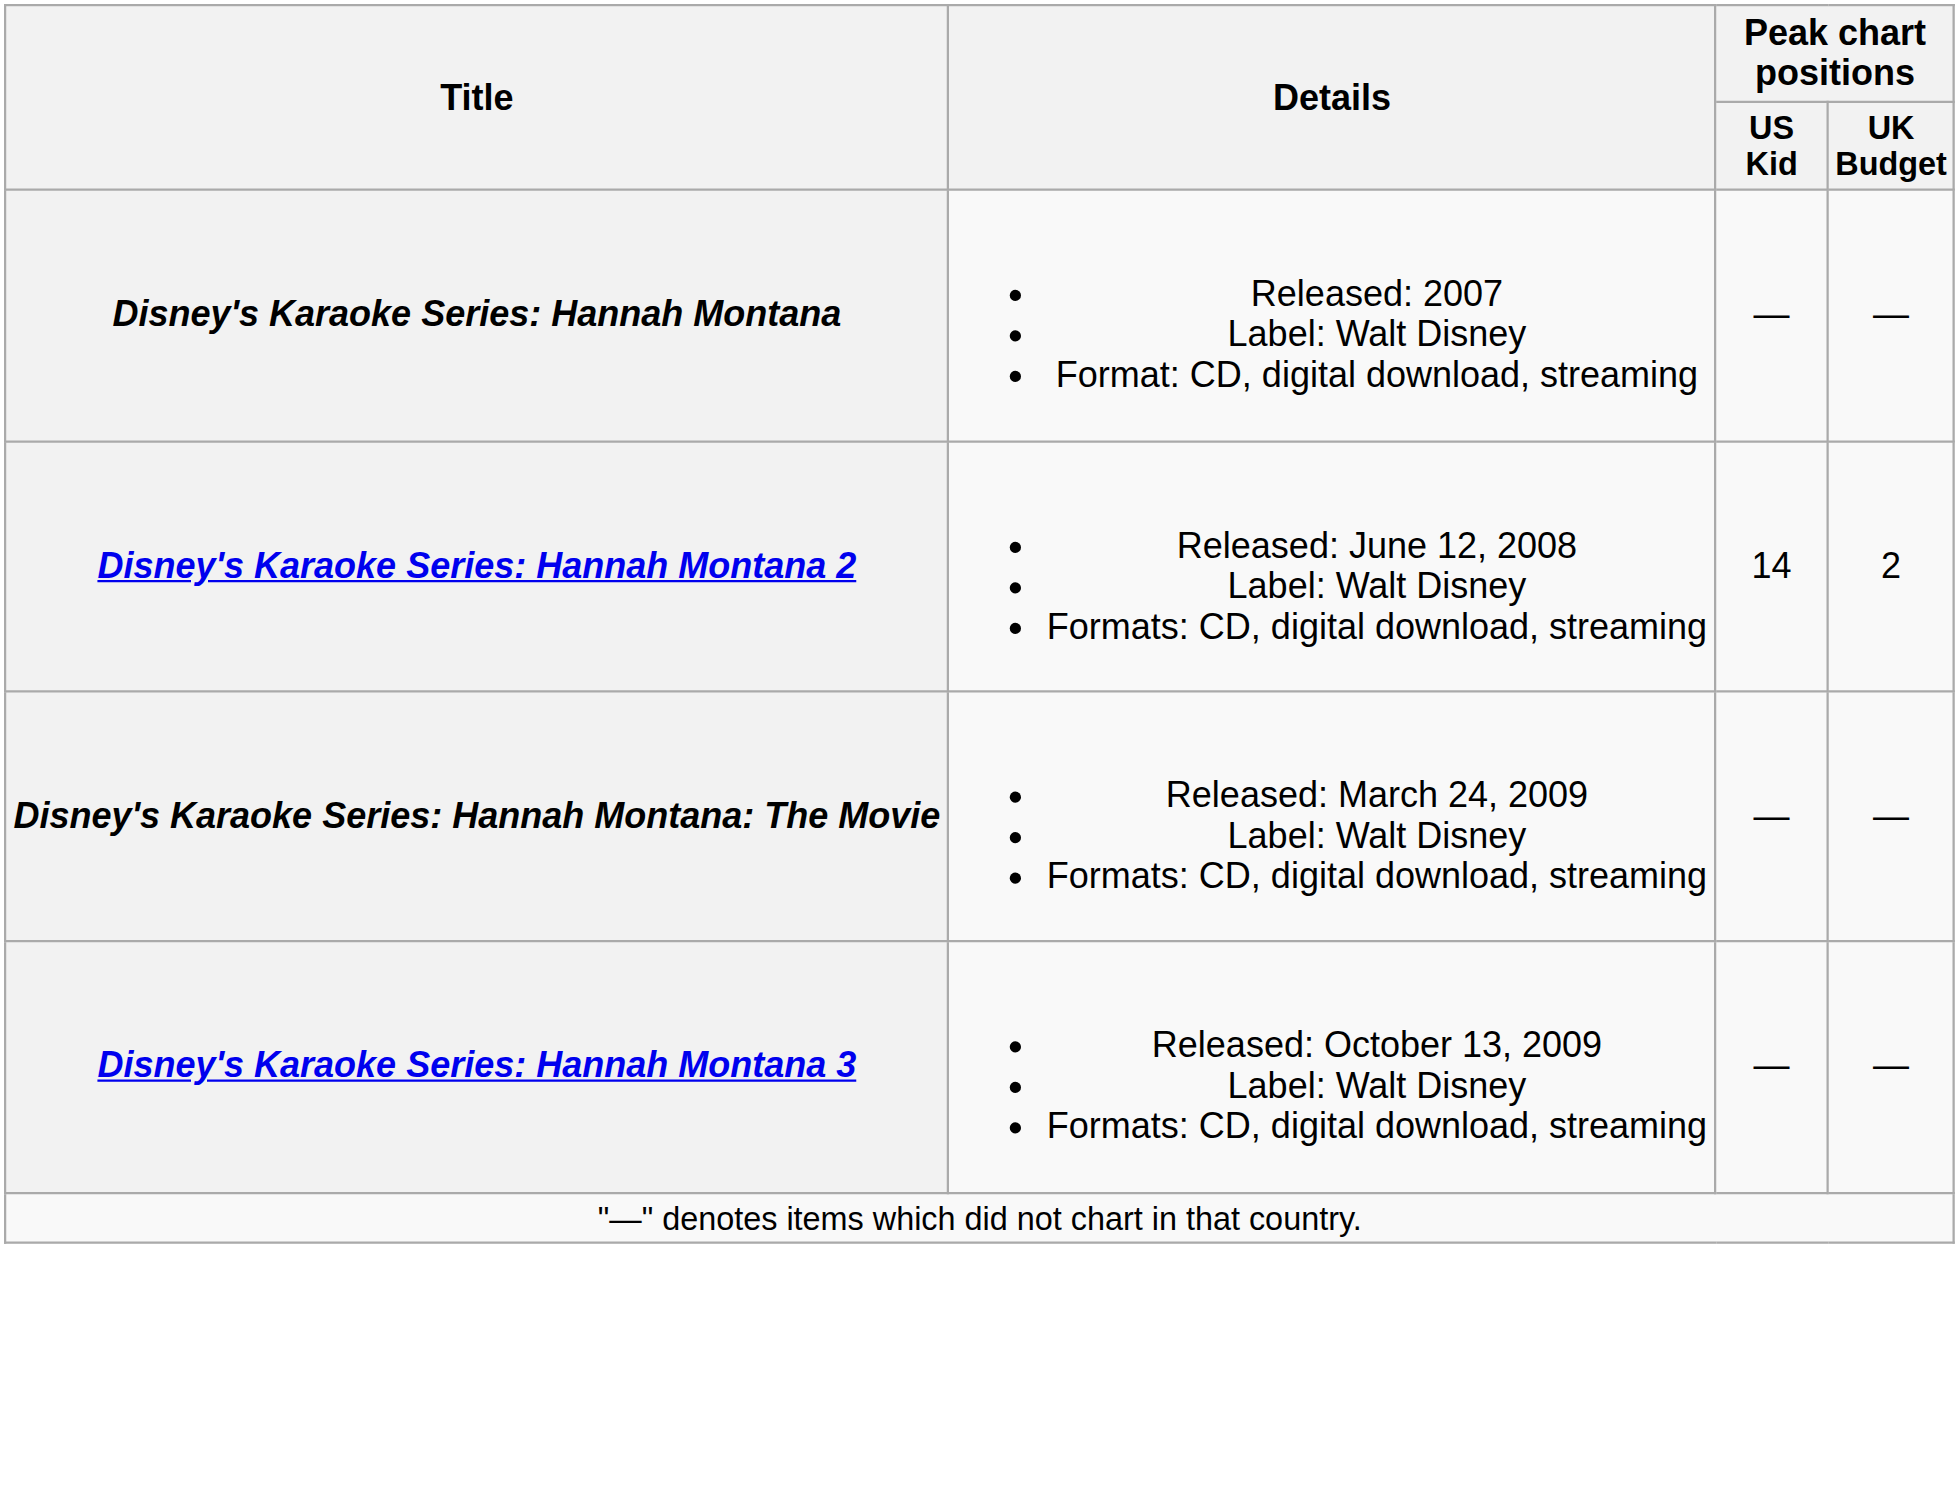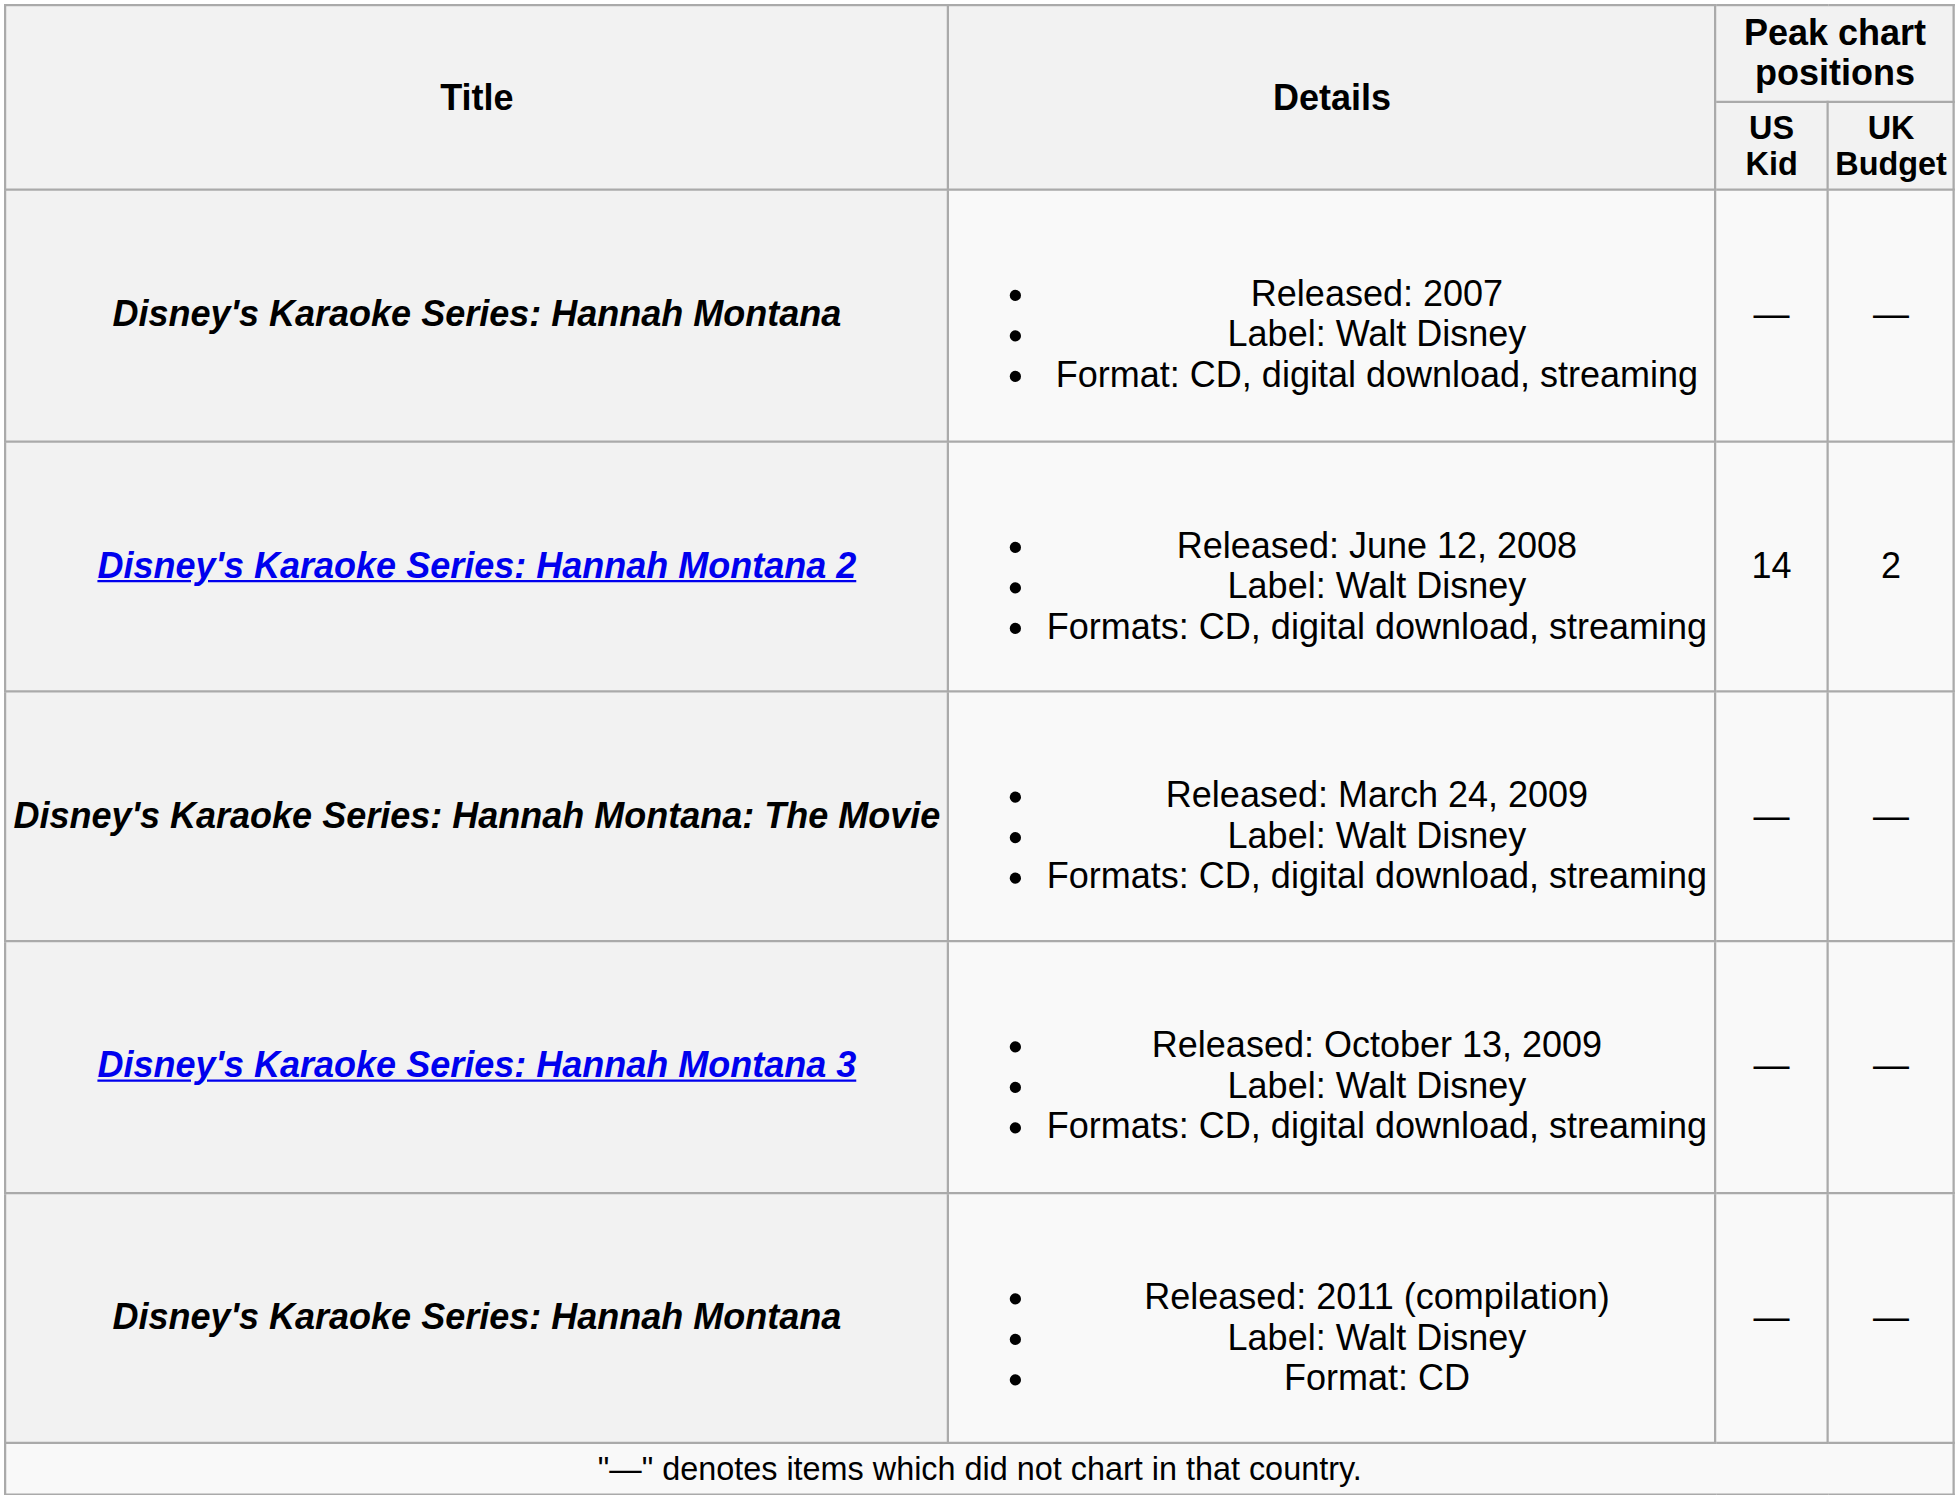 <table class="wikitable plainrowheaders" style="text-align:center;">
 <tr>
 <th scope="col" rowspan="2">Title</th>
 <th scope="col" rowspan="2">Details</th>
 <th scope="col" colspan="2">Peak chart positions</th>
 </tr>
 <tr>
 <th scope="col" style="width:3em;font-size:90%;">US<br>Kid<br></th>
 <th scope="col" style="width:3em;font-size:90%;">UK<br>Budget<br></th>
 </tr>
 <tr>
 <th scope="row"><em>Disney's Karaoke Series: Hannah Montana</em></th>
 <td><br><ul><li>Released: 2007</li><li>Label: Walt Disney</li><li>Format: CD, digital download, streaming</li></ul></td>
 <td>—</td>
 <td>—</td>
 </tr>
 <tr>
 <th scope="row"><em><a href='#'>Disney's Karaoke Series: Hannah Montana 2</a></em></th>
 <td><br><ul><li>Released: June 12, 2008</li><li>Label: Walt Disney</li><li>Formats: CD, digital download, streaming</li></ul></td>
 <td>14</td>
 <td>2</td>
 </tr>
 <tr>
 <th scope="row"><em>Disney's Karaoke Series: Hannah Montana: The Movie</em></th>
 <td><br><ul><li>Released: March 24, 2009</li><li>Label: Walt Disney</li><li>Formats: CD, digital download, streaming</li></ul></td>
 <td>—</td>
 <td>—</td>
 </tr>
 <tr>
 <th scope="row"><em><a href='#'>Disney's Karaoke Series: Hannah Montana 3</a></em></th>
 <td><br><ul><li>Released: October 13, 2009</li><li>Label: Walt Disney</li><li>Formats: CD, digital download, streaming</li></ul></td>
 <td>—</td>
 <td>—</td>
 </tr>
 <tr>
+<th scope="row"><em>Disney's Karaoke Series: Hannah Montana</em></th>
+<td><br><ul><li>Released: 2011 (compilation)</li><li>Label: Walt Disney</li><li>Format: CD</li></ul></td>
+<td>—</td>
+<td>—</td>
+</tr>
+<tr>
 <td colspan="4" style="text-align:center; font-size:90%;">"—" denotes items which did not chart in that country.</td>
 </tr>
 </table>
